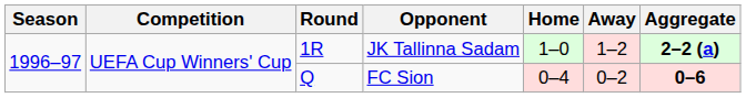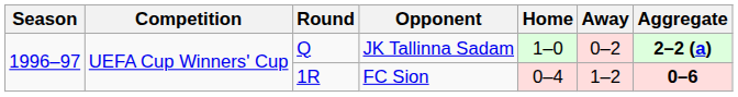 <table class="wikitable">
 <tr>
 <th>Season</th>
 <th>Competition</th>
 <th>Round</th>
 <th>Opponent</th>
 <th>Home</th>
 <th>Away</th>
 <th>Aggregate</th>
 </tr>
 <tr>
 <td rowspan="2"><a href='#'>1996–97</a></td>
 <td rowspan="2"><a href='#'>UEFA Cup Winners' Cup</a></td>
-<td><a href='#'>1R</a></td>
+<td><a href='#'>Q</a></td>
 <td> <a href='#'>JK Tallinna Sadam</a></td>
 <td bgcolor="#ddffdd" style="text-align:center;">1–0</td>
-<td bgcolor="#ffdddd" style="text-align:center;">1–2</td>
+<td bgcolor="#ffdddd" style="text-align:center;">0–2</td>
 <td bgcolor="#ddffdd" style="text-align:center;"><strong>2–2 (<a href='#'>a</a>)</strong></td>
 </tr>
 <tr>
-<td><a href='#'>Q</a></td>
+<td><a href='#'>1R</a></td>
 <td> <a href='#'>FC Sion</a></td>
 <td bgcolor="#ffdddd" style="text-align:center;">0–4</td>
-<td bgcolor="#ffdddd" style="text-align:center;">0–2</td>
+<td bgcolor="#ffdddd" style="text-align:center;">1–2</td>
 <td bgcolor="#ffdddd" style="text-align:center;"><strong>0–6</strong></td>
 </tr>
 </table>
